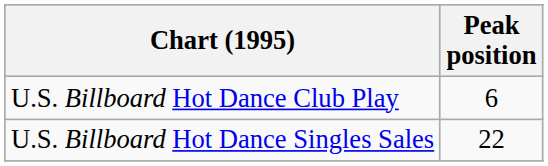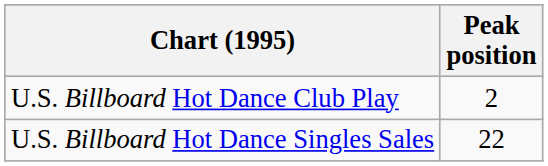 <table class="wikitable">
 <tr>
 <th style="text-align:center;">Chart (1995)</th>
 <th style="text-align:center;">Peak<br>position</th>
 </tr>
 <tr>
 <td align="left">U.S. <em>Billboard</em> <a href='#'>Hot Dance Club Play</a></td>
-<td style="text-align:center;">6</td>
+<td style="text-align:center;">2</td>
 </tr>
 <tr>
 <td align="left">U.S. <em>Billboard</em> <a href='#'>Hot Dance Singles Sales</a></td>
 <td style="text-align:center;">22</td>
 </tr>
 </table>
